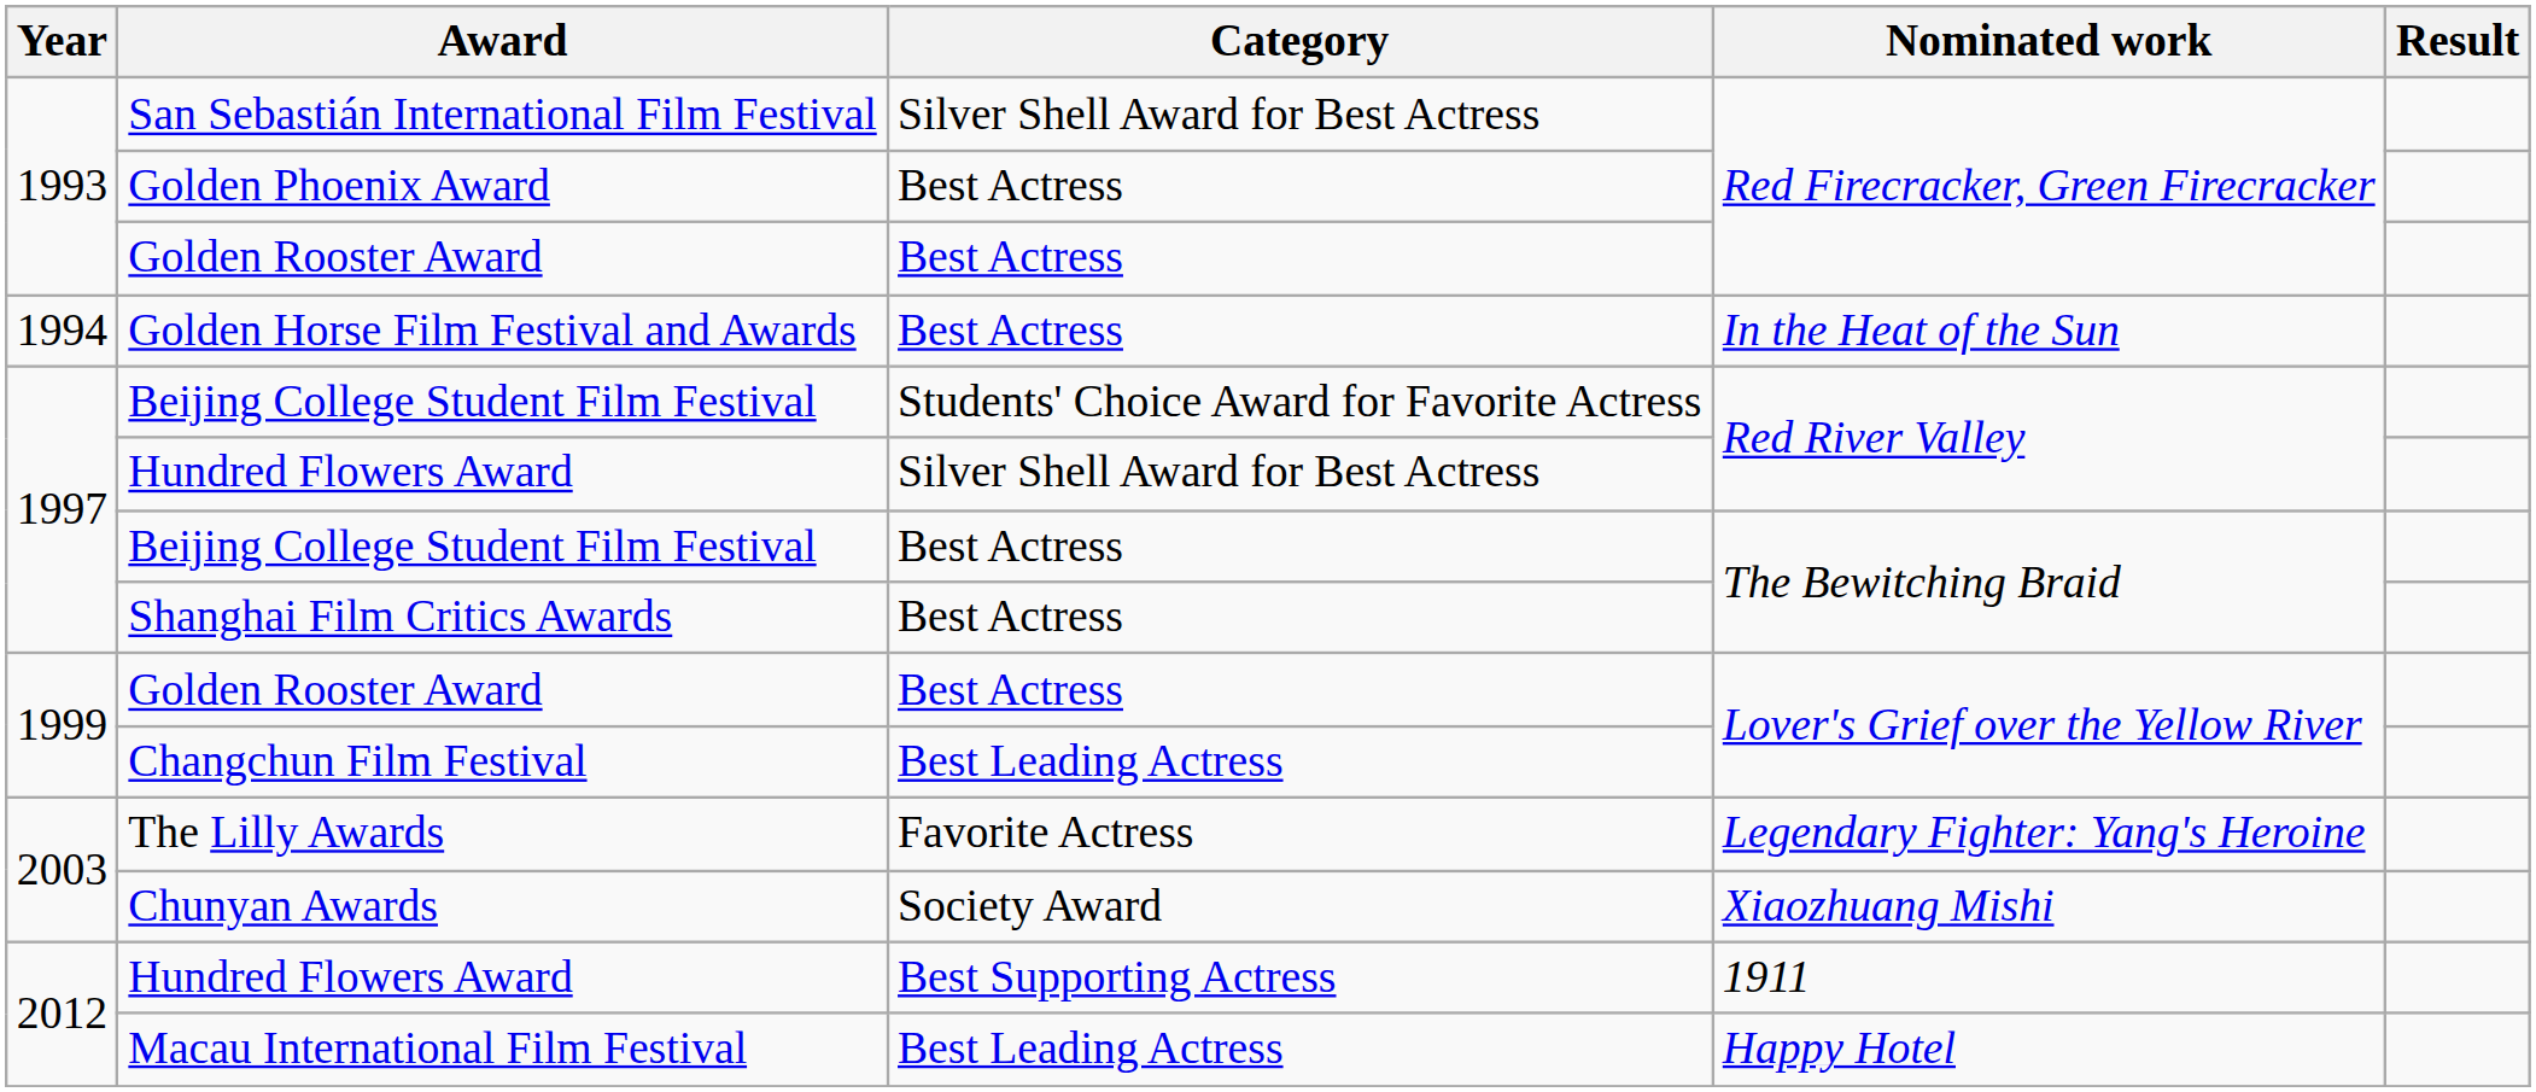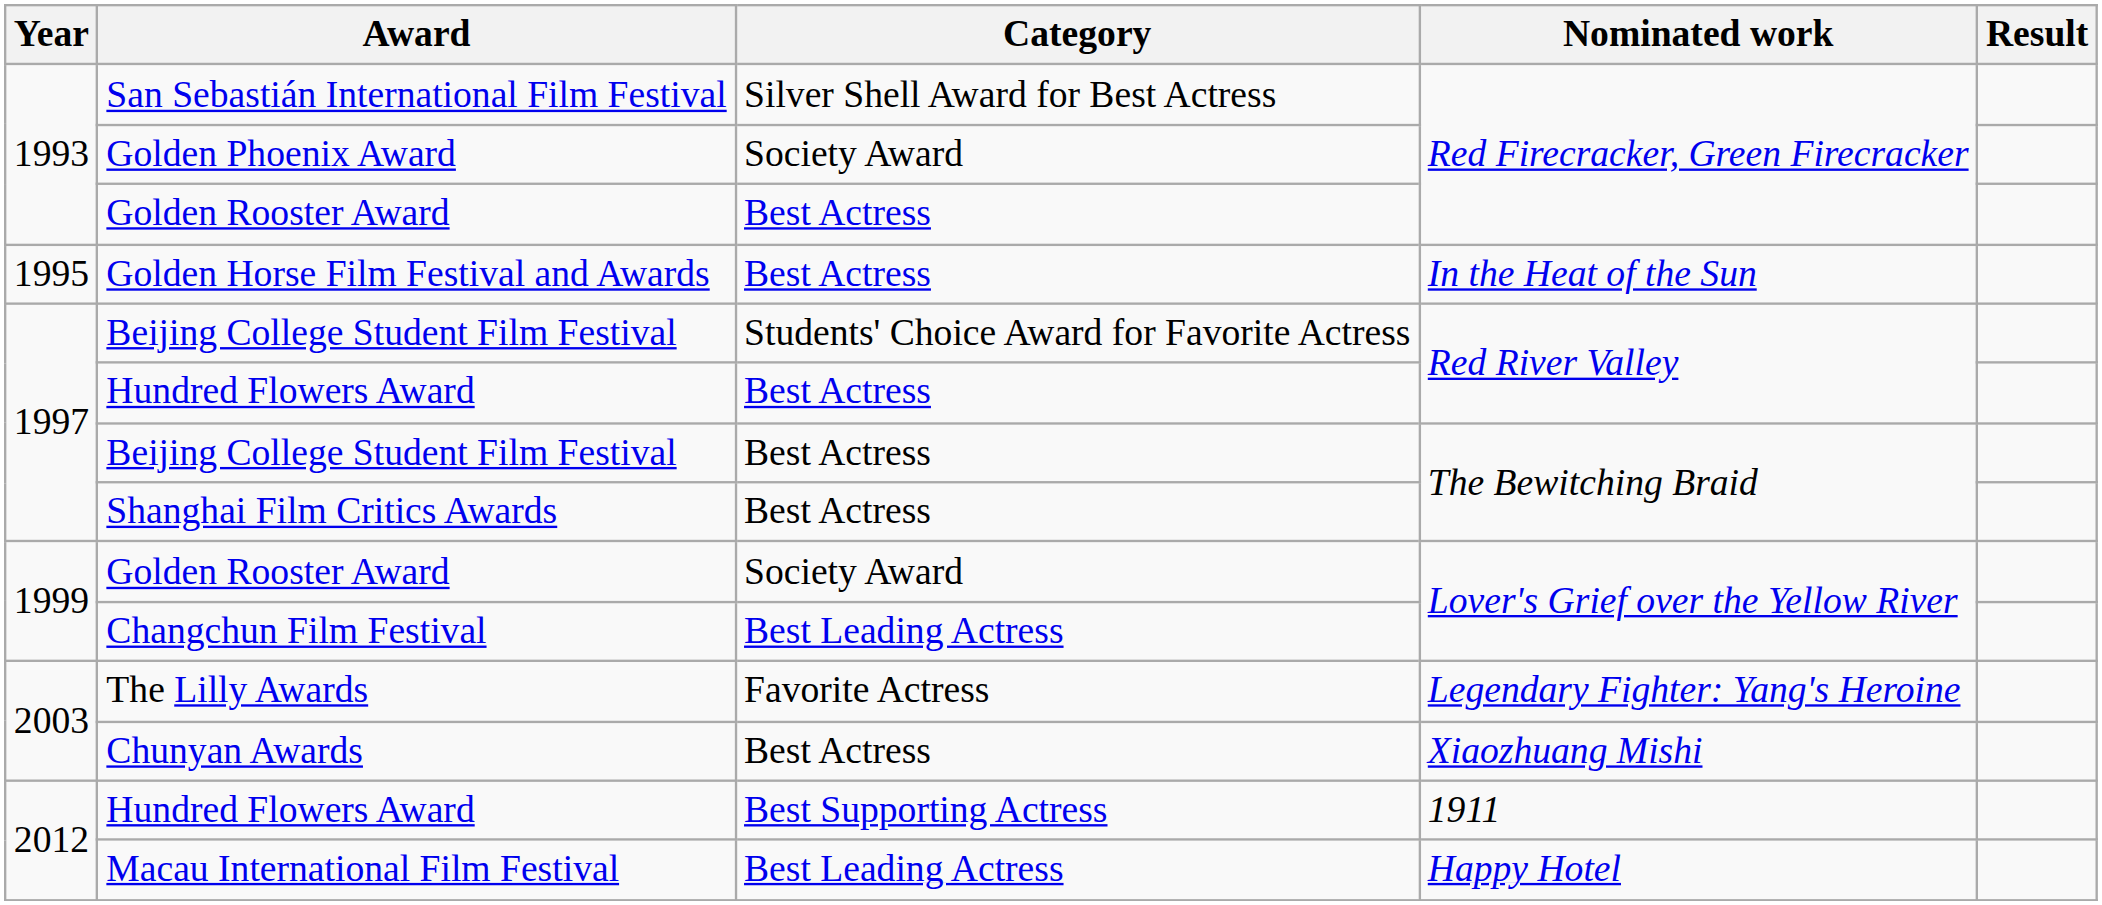 <table class="wikitable">
 <tr>
 <th>Year</th>
 <th>Award</th>
 <th>Category</th>
 <th>Nominated work</th>
 <th>Result</th>
 </tr>
 <tr>
 <td rowspan=3>1993</td>
 <td><a href='#'>San Sebastián International Film Festival</a></td>
 <td>Silver Shell Award for Best Actress</td>
 <td rowspan=3><em><a href='#'>Red Firecracker, Green Firecracker</a></em></td>
 <td></td>
 </tr>
 <tr>
 <td><a href='#'>Golden Phoenix Award</a></td>
-<td>Best Actress</td>
+<td>Society Award</td>
 <td></td>
 </tr>
 <tr>
 <td><a href='#'>Golden Rooster Award</a></td>
 <td><a href='#'>Best Actress</a></td>
 <td></td>
 </tr>
 <tr>
-<td>1994</td>
+<td>1995</td>
 <td><a href='#'>Golden Horse Film Festival and Awards</a></td>
 <td><a href='#'>Best Actress</a></td>
 <td><em><a href='#'>In the Heat of the Sun</a></em></td>
 <td></td>
 </tr>
 <tr>
 <td rowspan=4>1997</td>
 <td><a href='#'>Beijing College Student Film Festival</a></td>
 <td>Students' Choice Award for Favorite Actress</td>
 <td rowspan=2><em><a href='#'>Red River Valley</a></em></td>
 <td></td>
 </tr>
 <tr>
 <td><a href='#'>Hundred Flowers Award</a></td>
-<td>Silver Shell Award for Best Actress</td>
+<td><a href='#'>Best Actress</a></td>
 <td></td>
 </tr>
 <tr>
 <td><a href='#'>Beijing College Student Film Festival</a></td>
 <td>Best Actress</td>
 <td rowspan=2><em>The Bewitching Braid</em></td>
 <td></td>
 </tr>
 <tr>
 <td><a href='#'>Shanghai Film Critics Awards</a></td>
 <td>Best Actress</td>
 <td></td>
 </tr>
 <tr>
 <td rowspan=2>1999</td>
 <td><a href='#'>Golden Rooster Award</a></td>
-<td><a href='#'>Best Actress</a></td>
+<td>Society Award</td>
 <td rowspan=2><em><a href='#'>Lover's Grief over the Yellow River</a></em></td>
 <td></td>
 </tr>
 <tr>
 <td><a href='#'>Changchun Film Festival</a></td>
 <td><a href='#'>Best Leading Actress</a></td>
 <td></td>
 </tr>
 <tr>
 <td rowspan=2>2003</td>
 <td>The <a href='#'>Lilly Awards</a></td>
 <td>Favorite Actress</td>
 <td><em><a href='#'>Legendary Fighter: Yang's Heroine</a></em></td>
 <td></td>
 </tr>
 <tr>
 <td><a href='#'>Chunyan Awards</a></td>
-<td>Society Award</td>
+<td>Best Actress</td>
 <td><em><a href='#'>Xiaozhuang Mishi</a></em></td>
 <td></td>
 </tr>
 <tr>
 <td rowspan=2>2012</td>
 <td><a href='#'>Hundred Flowers Award</a></td>
 <td><a href='#'>Best Supporting Actress</a></td>
 <td><em>1911</em></td>
 <td></td>
 </tr>
 <tr>
 <td><a href='#'>Macau International Film Festival</a></td>
 <td><a href='#'>Best Leading Actress</a></td>
 <td><em><a href='#'>Happy Hotel</a></em></td>
 <td></td>
 </tr>
 <tr>
 </tr>
 </table>
